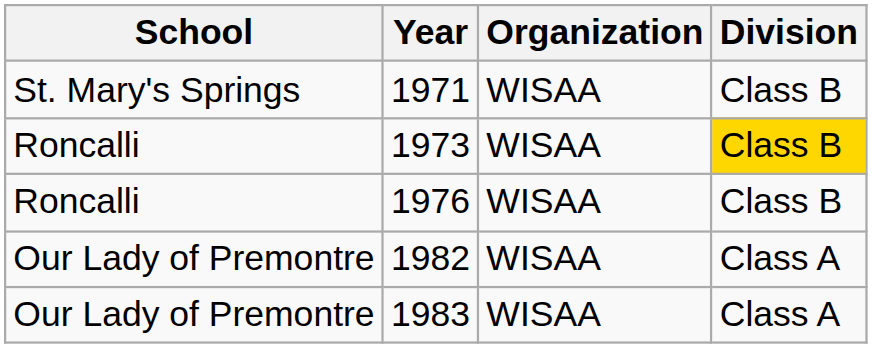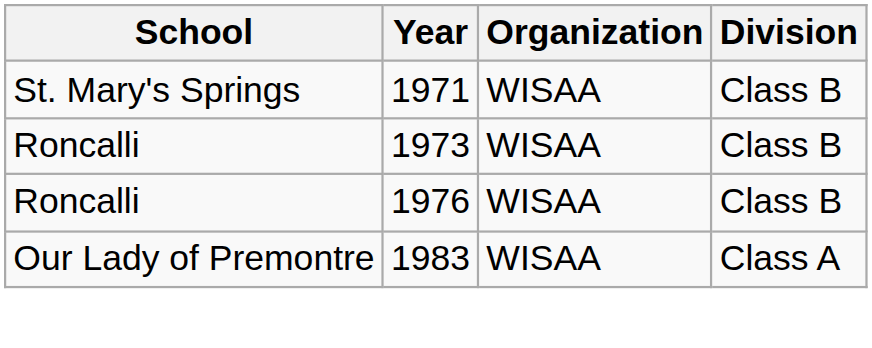 <table class="wikitable">
 <tr>
 <th>School</th>
 <th>Year</th>
 <th>Organization</th>
 <th>Division</th>
 </tr>
 <tr>
 <td>St. Mary's Springs</td>
 <td>1971</td>
 <td>WISAA</td>
 <td>Class B</td>
 </tr>
 <tr>
 <td>Roncalli</td>
 <td>1973</td>
 <td>WISAA</td>
-<td style="background: gold;">Class B</td>
+<td>Class B</td>
 </tr>
 <tr>
 <td>Roncalli</td>
 <td>1976</td>
 <td>WISAA</td>
 <td>Class B</td>
 </tr>
 <tr>
 <td>Our Lady of Premontre</td>
-<td>1982</td>
-<td>WISAA</td>
-<td>Class A</td>
-</tr>
-<tr>
-<td>Our Lady of Premontre</td>
 <td>1983</td>
 <td>WISAA</td>
 <td>Class A</td>
 </tr>
 </table>
